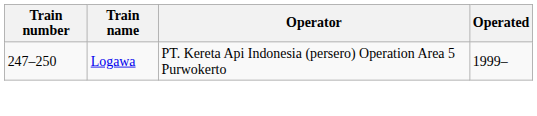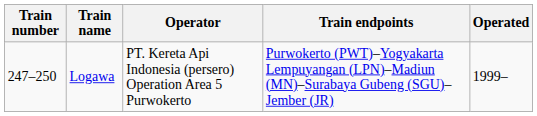 <table class="wikitable sortable">
 <tr>
 <th>Train number</th>
 <th>Train name</th>
 <th>Operator</th>
+<th>Train endpoints</th>
 <th>Operated</th>
 </tr>
 <tr>
 <td>247–250</td>
 <td><a href='#'>Logawa</a></td>
 <td>PT. Kereta Api Indonesia (persero) Operation Area 5 Purwokerto</td>
+<td><a href='#'>Purwokerto (PWT)</a>–<a href='#'>Yogyakarta Lempuyangan (LPN)</a>–<a href='#'>Madiun (MN)</a>–<a href='#'>Surabaya Gubeng (SGU)</a>–<a href='#'>Jember (JR)</a></td>
 <td>1999–</td>
 </tr>
 </table>
